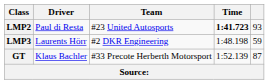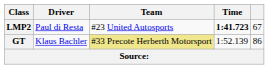 <table class="wikitable" style="font-size: 90%;">
 <tr>
 <th>Class</th>
 <th>Driver</th>
 <th>Team</th>
 <th>Time</th>
 <th></th>
 </tr>
 <tr>
 <th>LMP2</th>
 <td> <a href='#'>Paul di Resta</a></td>
 <td> #23 <a href='#'>United Autosports</a></td>
 <td><strong>1:41.723</strong></td>
-<td align="center">93</td>
-</tr>
-<tr>
-<th>LMP3</th>
-<td> <a href='#'>Laurents Hörr</a></td>
-<td> #2 <a href='#'>DKR Engineering</a></td>
-<td>1:48.198</td>
-<td align="center">59</td>
+<td align="center">67</td>
 </tr>
 <tr>
 <th>GT</th>
 <td> <a href='#'>Klaus Bachler</a></td>
-<td> #33 Precote Herberth Motorsport</td>
+<td style="background: khaki;"> #33 Precote Herberth Motorsport</td>
 <td>1:52.139</td>
-<td align="center">87</td>
+<td align="center">86</td>
 </tr>
 <tr>
 <th colspan="5">Source:</th>
 </tr>
 </table>
